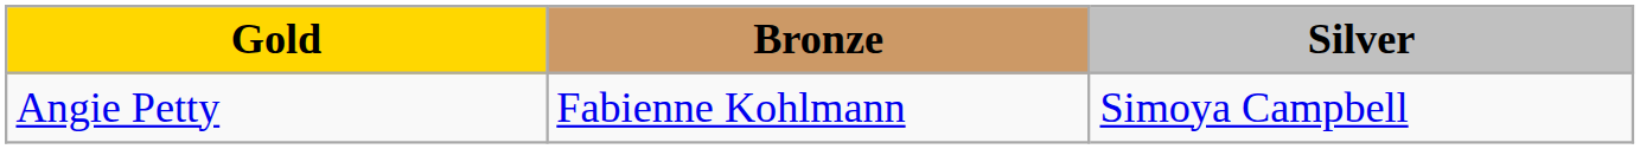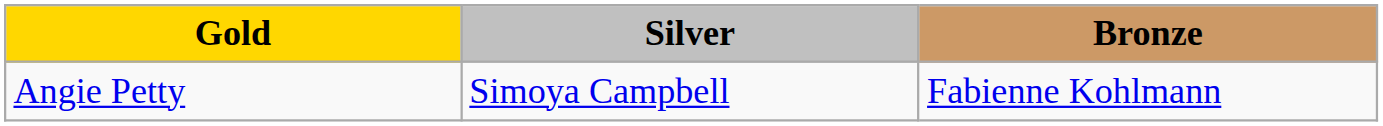 <table class="wikitable" style="text-align:left">
 <tr align="center">
 <td width=200 bgcolor=gold><strong>Gold</strong></td>
+<td width=200 bgcolor=silver><strong>Silver</strong></td>
 <td width=200 bgcolor=CC9966><strong>Bronze</strong></td>
-<td width=200 bgcolor=silver><strong>Silver</strong></td>
 </tr>
 <tr>
 <td><a href='#'>Angie Petty</a><br><em></em></td>
+<td><a href='#'>Simoya Campbell</a><br><em></em></td>
 <td><a href='#'>Fabienne Kohlmann</a><br><em></em></td>
-<td><a href='#'>Simoya Campbell</a><br><em></em></td>
 </tr>
 </table>
